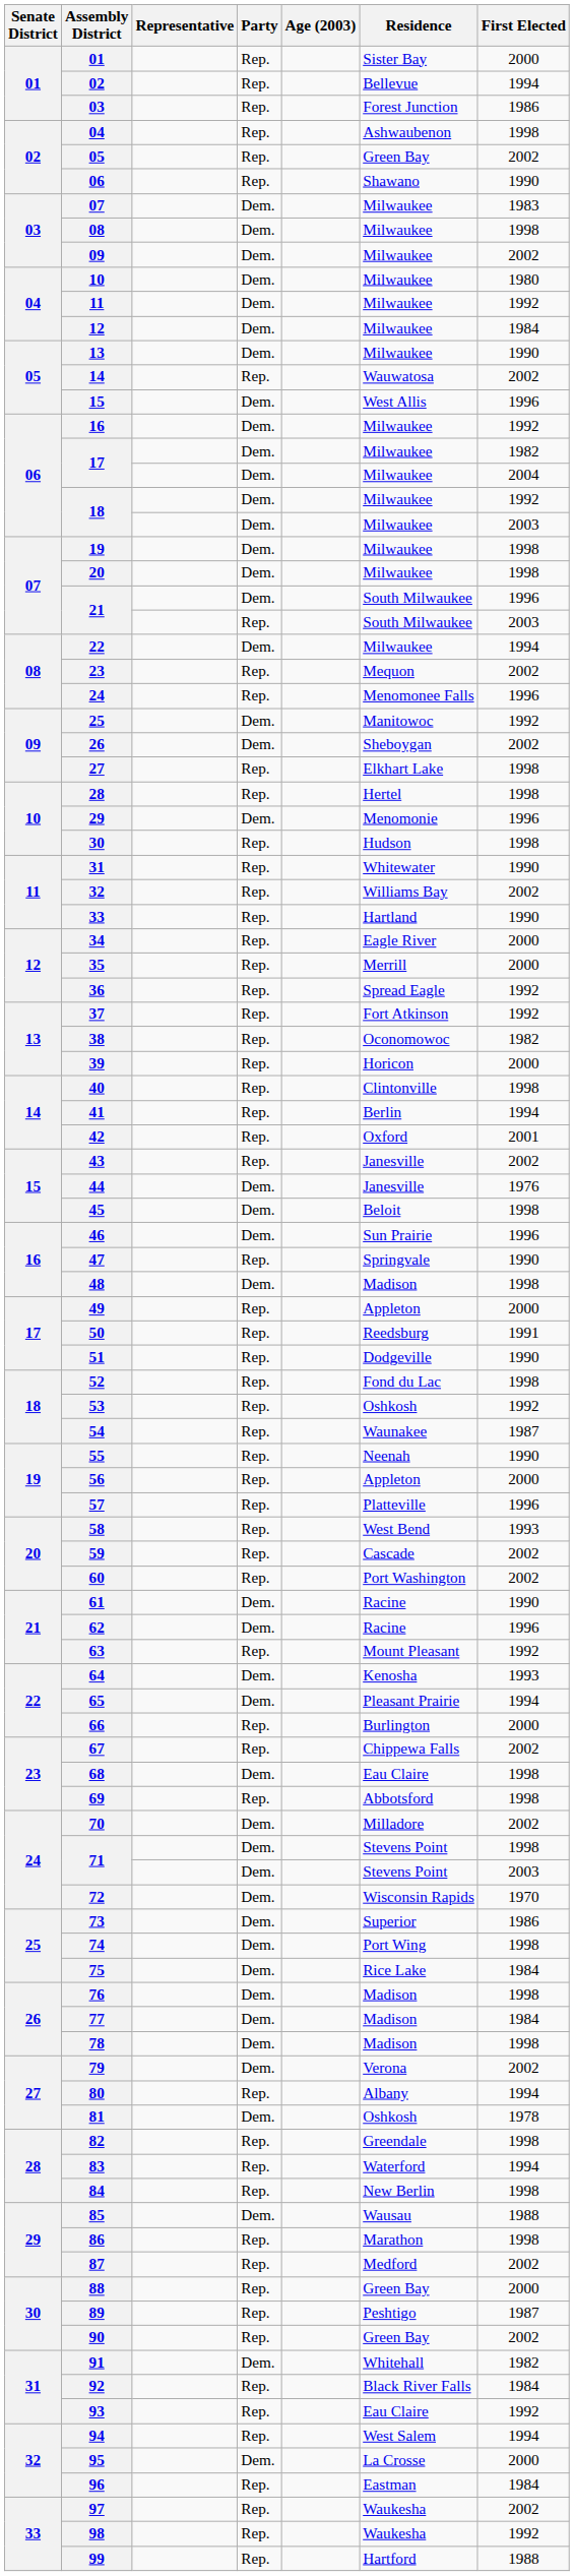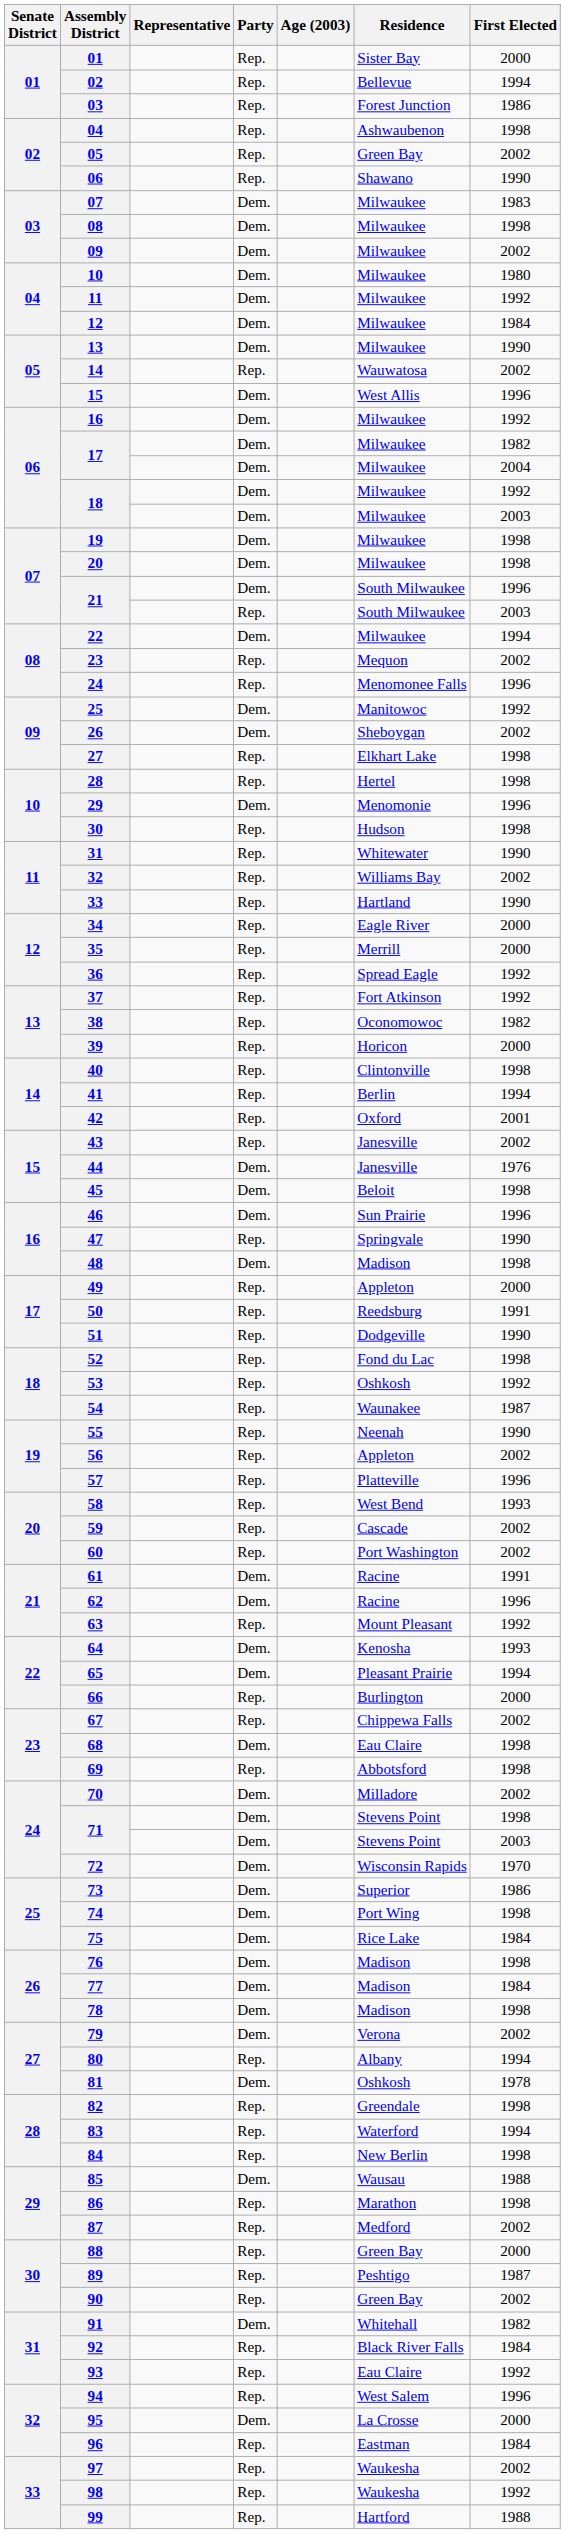 <table class="wikitable sortable">
 <tr>
 <th>Senate<br>District</th>
 <th>Assembly<br>District</th>
 <th>Representative</th>
 <th>Party</th>
 <th>Age (2003)</th>
 <th>Residence</th>
 <th>First Elected</th>
 </tr>
 <tr>
 <th rowspan="3"><a href='#'>01</a></th>
 <th><a href='#'>01</a></th>
 <td></td>
 <td>Rep.</td>
 <td align=center></td>
 <td><a href='#'>Sister Bay</a></td>
 <td align=center>2000</td>
 </tr>
 <tr>
 <th><a href='#'>02</a></th>
 <td></td>
 <td>Rep.</td>
 <td align=center></td>
 <td><a href='#'>Bellevue</a></td>
 <td align=center>1994</td>
 </tr>
 <tr>
 <th><a href='#'>03</a></th>
 <td></td>
 <td>Rep.</td>
 <td align=center></td>
 <td><a href='#'>Forest Junction</a></td>
 <td align=center>1986</td>
 </tr>
 <tr>
 <th rowspan="3"><a href='#'>02</a></th>
 <th><a href='#'>04</a></th>
 <td></td>
 <td>Rep.</td>
 <td align=center></td>
 <td><a href='#'>Ashwaubenon</a></td>
 <td align=center>1998</td>
 </tr>
 <tr>
 <th><a href='#'>05</a></th>
 <td></td>
 <td>Rep.</td>
 <td align=center></td>
 <td><a href='#'>Green Bay</a></td>
 <td align=center>2002</td>
 </tr>
 <tr>
 <th><a href='#'>06</a></th>
 <td></td>
 <td>Rep.</td>
 <td align=center></td>
 <td><a href='#'>Shawano</a></td>
 <td align=center>1990</td>
 </tr>
 <tr>
 <th rowspan="3"><a href='#'>03</a></th>
 <th><a href='#'>07</a></th>
 <td></td>
 <td>Dem.</td>
 <td align=center></td>
 <td><a href='#'>Milwaukee</a></td>
 <td align=center>1983</td>
 </tr>
 <tr>
 <th><a href='#'>08</a></th>
 <td></td>
 <td>Dem.</td>
 <td align=center></td>
 <td><a href='#'>Milwaukee</a></td>
 <td align=center>1998</td>
 </tr>
 <tr>
 <th><a href='#'>09</a></th>
 <td></td>
 <td>Dem.</td>
 <td align=center></td>
 <td><a href='#'>Milwaukee</a></td>
 <td align=center>2002</td>
 </tr>
 <tr>
 <th rowspan="3"><a href='#'>04</a></th>
 <th><a href='#'>10</a></th>
 <td></td>
 <td>Dem.</td>
 <td align=center></td>
 <td><a href='#'>Milwaukee</a></td>
 <td align=center>1980</td>
 </tr>
 <tr>
 <th><a href='#'>11</a></th>
 <td></td>
 <td>Dem.</td>
 <td align=center></td>
 <td><a href='#'>Milwaukee</a></td>
 <td align=center>1992</td>
 </tr>
 <tr>
 <th><a href='#'>12</a></th>
 <td></td>
 <td>Dem.</td>
 <td align=center></td>
 <td><a href='#'>Milwaukee</a></td>
 <td align=center>1984</td>
 </tr>
 <tr>
 <th rowspan="3"><a href='#'>05</a></th>
 <th><a href='#'>13</a></th>
 <td></td>
 <td>Dem.</td>
 <td align=center></td>
 <td><a href='#'>Milwaukee</a></td>
 <td align=center>1990</td>
 </tr>
 <tr>
 <th><a href='#'>14</a></th>
 <td></td>
 <td>Rep.</td>
 <td align=center></td>
 <td><a href='#'>Wauwatosa</a></td>
 <td align=center>2002</td>
 </tr>
 <tr>
 <th><a href='#'>15</a></th>
 <td></td>
 <td>Dem.</td>
 <td align=center></td>
 <td><a href='#'>West Allis</a></td>
 <td align=center>1996</td>
 </tr>
 <tr>
 <th rowspan="5"><a href='#'>06</a></th>
 <th><a href='#'>16</a></th>
 <td></td>
 <td>Dem.</td>
 <td align=center></td>
 <td><a href='#'>Milwaukee</a></td>
 <td align=center>1992</td>
 </tr>
 <tr>
 <th rowspan="2"><a href='#'>17</a></th>
 <td> </td>
 <td>Dem.</td>
 <td align=center></td>
 <td><a href='#'>Milwaukee</a></td>
 <td align=center>1982</td>
 </tr>
 <tr>
 <td> </td>
 <td>Dem.</td>
 <td align=center></td>
 <td><a href='#'>Milwaukee</a></td>
 <td align=center>2004</td>
 </tr>
 <tr>
 <th rowspan="2"><a href='#'>18</a></th>
 <td> </td>
 <td>Dem.</td>
 <td align=center></td>
 <td><a href='#'>Milwaukee</a></td>
 <td align=center>1992</td>
 </tr>
 <tr>
 <td> </td>
 <td>Dem.</td>
 <td align=center></td>
 <td><a href='#'>Milwaukee</a></td>
 <td align=center>2003</td>
 </tr>
 <tr>
 <th rowspan="4"><a href='#'>07</a></th>
 <th><a href='#'>19</a></th>
 <td></td>
 <td>Dem.</td>
 <td align=center></td>
 <td><a href='#'>Milwaukee</a></td>
 <td align=center>1998</td>
 </tr>
 <tr>
 <th><a href='#'>20</a></th>
 <td></td>
 <td>Dem.</td>
 <td align=center></td>
 <td><a href='#'>Milwaukee</a></td>
 <td align=center>1998</td>
 </tr>
 <tr>
 <th rowspan="2"><a href='#'>21</a></th>
 <td> </td>
 <td>Dem.</td>
 <td align=center></td>
 <td><a href='#'>South Milwaukee</a></td>
 <td align=center>1996</td>
 </tr>
 <tr>
 <td> </td>
 <td>Rep.</td>
 <td align=center></td>
 <td><a href='#'>South Milwaukee</a></td>
 <td align=center>2003</td>
 </tr>
 <tr>
 <th rowspan="3"><a href='#'>08</a></th>
 <th><a href='#'>22</a></th>
 <td></td>
 <td>Dem.</td>
 <td align=center></td>
 <td><a href='#'>Milwaukee</a></td>
 <td align=center>1994</td>
 </tr>
 <tr>
 <th><a href='#'>23</a></th>
 <td></td>
 <td>Rep.</td>
 <td align=center></td>
 <td><a href='#'>Mequon</a></td>
 <td align=center>2002</td>
 </tr>
 <tr>
 <th><a href='#'>24</a></th>
 <td></td>
 <td>Rep.</td>
 <td align=center></td>
 <td><a href='#'>Menomonee Falls</a></td>
 <td align=center>1996</td>
 </tr>
 <tr>
 <th rowspan="3"><a href='#'>09</a></th>
 <th><a href='#'>25</a></th>
 <td></td>
 <td>Dem.</td>
 <td align=center></td>
 <td><a href='#'>Manitowoc</a></td>
 <td align=center>1992</td>
 </tr>
 <tr>
 <th><a href='#'>26</a></th>
 <td></td>
 <td>Dem.</td>
 <td align=center></td>
 <td><a href='#'>Sheboygan</a></td>
 <td align=center>2002</td>
 </tr>
 <tr>
 <th><a href='#'>27</a></th>
 <td></td>
 <td>Rep.</td>
 <td align=center></td>
 <td><a href='#'>Elkhart Lake</a></td>
 <td align=center>1998</td>
 </tr>
 <tr>
 <th rowspan="3"><a href='#'>10</a></th>
 <th><a href='#'>28</a></th>
 <td></td>
 <td>Rep.</td>
 <td align=center></td>
 <td><a href='#'>Hertel</a></td>
 <td align=center>1998</td>
 </tr>
 <tr>
 <th><a href='#'>29</a></th>
 <td></td>
 <td>Dem.</td>
 <td align=center></td>
 <td><a href='#'>Menomonie</a></td>
 <td align=center>1996</td>
 </tr>
 <tr>
 <th><a href='#'>30</a></th>
 <td></td>
 <td>Rep.</td>
 <td align=center></td>
 <td><a href='#'>Hudson</a></td>
 <td align=center>1998</td>
 </tr>
 <tr>
 <th rowspan="3"><a href='#'>11</a></th>
 <th><a href='#'>31</a></th>
 <td></td>
 <td>Rep.</td>
 <td align=center></td>
 <td><a href='#'>Whitewater</a></td>
 <td align=center>1990</td>
 </tr>
 <tr>
 <th><a href='#'>32</a></th>
 <td></td>
 <td>Rep.</td>
 <td align=center></td>
 <td><a href='#'>Williams Bay</a></td>
 <td align=center>2002</td>
 </tr>
 <tr>
 <th><a href='#'>33</a></th>
 <td></td>
 <td>Rep.</td>
 <td align=center></td>
 <td><a href='#'>Hartland</a></td>
 <td align=center>1990</td>
 </tr>
 <tr>
 <th rowspan="3"><a href='#'>12</a></th>
 <th><a href='#'>34</a></th>
 <td></td>
 <td>Rep.</td>
 <td align=center></td>
 <td><a href='#'>Eagle River</a></td>
 <td align=center>2000</td>
 </tr>
 <tr>
 <th><a href='#'>35</a></th>
 <td></td>
 <td>Rep.</td>
 <td align=center></td>
 <td><a href='#'>Merrill</a></td>
 <td align=center>2000</td>
 </tr>
 <tr>
 <th><a href='#'>36</a></th>
 <td></td>
 <td>Rep.</td>
 <td align=center></td>
 <td><a href='#'>Spread Eagle</a></td>
 <td align=center>1992</td>
 </tr>
 <tr>
 <th rowspan="3"><a href='#'>13</a></th>
 <th><a href='#'>37</a></th>
 <td></td>
 <td>Rep.</td>
 <td align=center></td>
 <td><a href='#'>Fort Atkinson</a></td>
 <td align=center>1992</td>
 </tr>
 <tr>
 <th><a href='#'>38</a></th>
 <td></td>
 <td>Rep.</td>
 <td align=center></td>
 <td><a href='#'>Oconomowoc</a></td>
 <td align=center>1982</td>
 </tr>
 <tr>
 <th><a href='#'>39</a></th>
 <td></td>
 <td>Rep.</td>
 <td align=center></td>
 <td><a href='#'>Horicon</a></td>
 <td align=center>2000</td>
 </tr>
 <tr>
 <th rowspan="3"><a href='#'>14</a></th>
 <th><a href='#'>40</a></th>
 <td></td>
 <td>Rep.</td>
 <td align=center></td>
 <td><a href='#'>Clintonville</a></td>
 <td align=center>1998</td>
 </tr>
 <tr>
 <th><a href='#'>41</a></th>
 <td></td>
 <td>Rep.</td>
 <td align=center></td>
 <td><a href='#'>Berlin</a></td>
 <td align=center>1994</td>
 </tr>
 <tr>
 <th><a href='#'>42</a></th>
 <td></td>
 <td>Rep.</td>
 <td align=center></td>
 <td><a href='#'>Oxford</a></td>
 <td align=center>2001</td>
 </tr>
 <tr>
 <th rowspan="3"><a href='#'>15</a></th>
 <th><a href='#'>43</a></th>
 <td></td>
 <td>Rep.</td>
 <td align=center></td>
 <td><a href='#'>Janesville</a></td>
 <td align=center>2002</td>
 </tr>
 <tr>
 <th><a href='#'>44</a></th>
 <td></td>
 <td>Dem.</td>
 <td align=center></td>
 <td><a href='#'>Janesville</a></td>
 <td align=center>1976</td>
 </tr>
 <tr>
 <th><a href='#'>45</a></th>
 <td></td>
 <td>Dem.</td>
 <td align=center></td>
 <td><a href='#'>Beloit</a></td>
 <td align=center>1998</td>
 </tr>
 <tr>
 <th rowspan="3"><a href='#'>16</a></th>
 <th><a href='#'>46</a></th>
 <td></td>
 <td>Dem.</td>
 <td align=center></td>
 <td><a href='#'>Sun Prairie</a></td>
 <td align=center>1996</td>
 </tr>
 <tr>
 <th><a href='#'>47</a></th>
 <td></td>
 <td>Rep.</td>
 <td align=center></td>
 <td><a href='#'>Springvale</a></td>
 <td align=center>1990</td>
 </tr>
 <tr>
 <th><a href='#'>48</a></th>
 <td></td>
 <td>Dem.</td>
 <td align=center></td>
 <td><a href='#'>Madison</a></td>
 <td align=center>1998</td>
 </tr>
 <tr>
 <th rowspan="3"><a href='#'>17</a></th>
 <th><a href='#'>49</a></th>
 <td></td>
 <td>Rep.</td>
 <td align=center></td>
 <td><a href='#'>Appleton</a></td>
 <td align=center>2000</td>
 </tr>
 <tr>
 <th><a href='#'>50</a></th>
 <td></td>
 <td>Rep.</td>
 <td align=center></td>
 <td><a href='#'>Reedsburg</a></td>
 <td align=center>1991</td>
 </tr>
 <tr>
 <th><a href='#'>51</a></th>
 <td></td>
 <td>Rep.</td>
 <td align=center></td>
 <td><a href='#'>Dodgeville</a></td>
 <td align=center>1990</td>
 </tr>
 <tr>
 <th rowspan="3"><a href='#'>18</a></th>
 <th><a href='#'>52</a></th>
 <td></td>
 <td>Rep.</td>
 <td align=center></td>
 <td><a href='#'>Fond du Lac</a></td>
 <td align=center>1998</td>
 </tr>
 <tr>
 <th><a href='#'>53</a></th>
 <td></td>
 <td>Rep.</td>
 <td align=center></td>
 <td><a href='#'>Oshkosh</a></td>
 <td align=center>1992</td>
 </tr>
 <tr>
 <th><a href='#'>54</a></th>
 <td></td>
 <td>Rep.</td>
 <td align=center></td>
 <td><a href='#'>Waunakee</a></td>
 <td align=center>1987</td>
 </tr>
 <tr>
 <th rowspan="3"><a href='#'>19</a></th>
 <th><a href='#'>55</a></th>
 <td></td>
 <td>Rep.</td>
 <td align=center></td>
 <td><a href='#'>Neenah</a></td>
 <td align=center>1990</td>
 </tr>
 <tr>
 <th><a href='#'>56</a></th>
 <td></td>
 <td>Rep.</td>
 <td align=center></td>
 <td><a href='#'>Appleton</a></td>
-<td align=center>2000</td>
+<td align=center>2002</td>
 </tr>
 <tr>
 <th><a href='#'>57</a></th>
 <td></td>
 <td>Rep.</td>
 <td align=center></td>
 <td><a href='#'>Platteville</a></td>
 <td align=center>1996</td>
 </tr>
 <tr>
 <th rowspan="3"><a href='#'>20</a></th>
 <th><a href='#'>58</a></th>
 <td></td>
 <td>Rep.</td>
 <td align=center></td>
 <td><a href='#'>West Bend</a></td>
 <td align=center>1993</td>
 </tr>
 <tr>
 <th><a href='#'>59</a></th>
 <td></td>
 <td>Rep.</td>
 <td align=center></td>
 <td><a href='#'>Cascade</a></td>
 <td align=center>2002</td>
 </tr>
 <tr>
 <th><a href='#'>60</a></th>
 <td></td>
 <td>Rep.</td>
 <td align=center></td>
 <td><a href='#'>Port Washington</a></td>
 <td align=center>2002</td>
 </tr>
 <tr>
 <th rowspan="3"><a href='#'>21</a></th>
 <th><a href='#'>61</a></th>
 <td></td>
 <td>Dem.</td>
 <td align=center></td>
 <td><a href='#'>Racine</a></td>
-<td align=center>1990</td>
+<td align=center>1991</td>
 </tr>
 <tr>
 <th><a href='#'>62</a></th>
 <td></td>
 <td>Dem.</td>
 <td align=center></td>
 <td><a href='#'>Racine</a></td>
 <td align=center>1996</td>
 </tr>
 <tr>
 <th><a href='#'>63</a></th>
 <td></td>
 <td>Rep.</td>
 <td align=center></td>
 <td><a href='#'>Mount Pleasant</a></td>
 <td align=center>1992</td>
 </tr>
 <tr>
 <th rowspan="3"><a href='#'>22</a></th>
 <th><a href='#'>64</a></th>
 <td></td>
 <td>Dem.</td>
 <td align=center></td>
 <td><a href='#'>Kenosha</a></td>
 <td align=center>1993</td>
 </tr>
 <tr>
 <th><a href='#'>65</a></th>
 <td></td>
 <td>Dem.</td>
 <td align=center></td>
 <td><a href='#'>Pleasant Prairie</a></td>
 <td align=center>1994</td>
 </tr>
 <tr>
 <th><a href='#'>66</a></th>
 <td></td>
 <td>Rep.</td>
 <td align=center></td>
 <td><a href='#'>Burlington</a></td>
 <td align=center>2000</td>
 </tr>
 <tr>
 <th rowspan="3"><a href='#'>23</a></th>
 <th><a href='#'>67</a></th>
 <td></td>
 <td>Rep.</td>
 <td align=center></td>
 <td><a href='#'>Chippewa Falls</a></td>
 <td align=center>2002</td>
 </tr>
 <tr>
 <th><a href='#'>68</a></th>
 <td></td>
 <td>Dem.</td>
 <td align=center></td>
 <td><a href='#'>Eau Claire</a></td>
 <td align=center>1998</td>
 </tr>
 <tr>
 <th><a href='#'>69</a></th>
 <td></td>
 <td>Rep.</td>
 <td align=center></td>
 <td><a href='#'>Abbotsford</a></td>
 <td align=center>1998</td>
 </tr>
 <tr>
 <th rowspan="4"><a href='#'>24</a></th>
 <th><a href='#'>70</a></th>
 <td></td>
 <td>Dem.</td>
 <td align=center></td>
 <td><a href='#'>Milladore</a></td>
 <td align=center>2002</td>
 </tr>
 <tr>
 <th rowspan="2"><a href='#'>71</a></th>
 <td> </td>
 <td>Dem.</td>
 <td align=center></td>
 <td><a href='#'>Stevens Point</a></td>
 <td align=center>1998</td>
 </tr>
 <tr>
 <td> </td>
 <td>Dem.</td>
 <td align=center></td>
 <td><a href='#'>Stevens Point</a></td>
 <td align=center>2003</td>
 </tr>
 <tr>
 <th><a href='#'>72</a></th>
 <td></td>
 <td>Dem.</td>
 <td align=center></td>
 <td><a href='#'>Wisconsin Rapids</a></td>
 <td align=center>1970</td>
 </tr>
 <tr>
 <th rowspan="3"><a href='#'>25</a></th>
 <th><a href='#'>73</a></th>
 <td></td>
 <td>Dem.</td>
 <td align=center></td>
 <td><a href='#'>Superior</a></td>
 <td align=center>1986</td>
 </tr>
 <tr>
 <th><a href='#'>74</a></th>
 <td></td>
 <td>Dem.</td>
 <td align=center></td>
 <td><a href='#'>Port Wing</a></td>
 <td align=center>1998</td>
 </tr>
 <tr>
 <th><a href='#'>75</a></th>
 <td></td>
 <td>Dem.</td>
 <td align=center></td>
 <td><a href='#'>Rice Lake</a></td>
 <td align=center>1984</td>
 </tr>
 <tr>
 <th rowspan="3"><a href='#'>26</a></th>
 <th><a href='#'>76</a></th>
 <td></td>
 <td>Dem.</td>
 <td align=center></td>
 <td><a href='#'>Madison</a></td>
 <td align=center>1998</td>
 </tr>
 <tr>
 <th><a href='#'>77</a></th>
 <td></td>
 <td>Dem.</td>
 <td align=center></td>
 <td><a href='#'>Madison</a></td>
 <td align=center>1984</td>
 </tr>
 <tr>
 <th><a href='#'>78</a></th>
 <td></td>
 <td>Dem.</td>
 <td align=center></td>
 <td><a href='#'>Madison</a></td>
 <td align=center>1998</td>
 </tr>
 <tr>
 <th rowspan="3"><a href='#'>27</a></th>
 <th><a href='#'>79</a></th>
 <td></td>
 <td>Dem.</td>
 <td align=center></td>
 <td><a href='#'>Verona</a></td>
 <td align=center>2002</td>
 </tr>
 <tr>
 <th><a href='#'>80</a></th>
 <td></td>
 <td>Rep.</td>
 <td align=center></td>
 <td><a href='#'>Albany</a></td>
 <td align=center>1994</td>
 </tr>
 <tr>
 <th><a href='#'>81</a></th>
 <td></td>
 <td>Dem.</td>
 <td align=center></td>
 <td><a href='#'>Oshkosh</a></td>
 <td align=center>1978</td>
 </tr>
 <tr>
 <th rowspan="3"><a href='#'>28</a></th>
 <th><a href='#'>82</a></th>
 <td></td>
 <td>Rep.</td>
 <td align=center></td>
 <td><a href='#'>Greendale</a></td>
 <td align=center>1998</td>
 </tr>
 <tr>
 <th><a href='#'>83</a></th>
 <td></td>
 <td>Rep.</td>
 <td align=center></td>
 <td><a href='#'>Waterford</a></td>
 <td align=center>1994</td>
 </tr>
 <tr>
 <th><a href='#'>84</a></th>
 <td></td>
 <td>Rep.</td>
 <td align=center></td>
 <td><a href='#'>New Berlin</a></td>
 <td align=center>1998</td>
 </tr>
 <tr>
 <th rowspan="3"><a href='#'>29</a></th>
 <th><a href='#'>85</a></th>
 <td></td>
 <td>Dem.</td>
 <td align=center></td>
 <td><a href='#'>Wausau</a></td>
 <td align=center>1988</td>
 </tr>
 <tr>
 <th><a href='#'>86</a></th>
 <td></td>
 <td>Rep.</td>
 <td align=center></td>
 <td><a href='#'>Marathon</a></td>
 <td align=center>1998</td>
 </tr>
 <tr>
 <th><a href='#'>87</a></th>
 <td></td>
 <td>Rep.</td>
 <td align=center></td>
 <td><a href='#'>Medford</a></td>
 <td align=center>2002</td>
 </tr>
 <tr>
 <th rowspan="3"><a href='#'>30</a></th>
 <th><a href='#'>88</a></th>
 <td></td>
 <td>Rep.</td>
 <td align=center></td>
 <td><a href='#'>Green Bay</a></td>
 <td align=center>2000</td>
 </tr>
 <tr>
 <th><a href='#'>89</a></th>
 <td></td>
 <td>Rep.</td>
 <td align=center></td>
 <td><a href='#'>Peshtigo</a></td>
 <td align=center>1987</td>
 </tr>
 <tr>
 <th><a href='#'>90</a></th>
 <td></td>
 <td>Rep.</td>
 <td align=center></td>
 <td><a href='#'>Green Bay</a></td>
 <td align=center>2002</td>
 </tr>
 <tr>
 <th rowspan="3"><a href='#'>31</a></th>
 <th><a href='#'>91</a></th>
 <td></td>
 <td>Dem.</td>
 <td align=center></td>
 <td><a href='#'>Whitehall</a></td>
 <td align=center>1982</td>
 </tr>
 <tr>
 <th><a href='#'>92</a></th>
 <td></td>
 <td>Rep.</td>
 <td align=center></td>
 <td><a href='#'>Black River Falls</a></td>
 <td align=center>1984</td>
 </tr>
 <tr>
 <th><a href='#'>93</a></th>
 <td></td>
 <td>Rep.</td>
 <td align=center></td>
 <td><a href='#'>Eau Claire</a></td>
 <td align=center>1992</td>
 </tr>
 <tr>
 <th rowspan="3"><a href='#'>32</a></th>
 <th><a href='#'>94</a></th>
 <td></td>
 <td>Rep.</td>
 <td align=center></td>
 <td><a href='#'>West Salem</a></td>
-<td align=center>1994</td>
+<td align=center>1996</td>
 </tr>
 <tr>
 <th><a href='#'>95</a></th>
 <td></td>
 <td>Dem.</td>
 <td align=center></td>
 <td><a href='#'>La Crosse</a></td>
 <td align=center>2000</td>
 </tr>
 <tr>
 <th><a href='#'>96</a></th>
 <td></td>
 <td>Rep.</td>
 <td align=center></td>
 <td><a href='#'>Eastman</a></td>
 <td align=center>1984</td>
 </tr>
 <tr>
 <th rowspan="3"><a href='#'>33</a></th>
 <th><a href='#'>97</a></th>
 <td></td>
 <td>Rep.</td>
 <td align=center></td>
 <td><a href='#'>Waukesha</a></td>
 <td align=center>2002</td>
 </tr>
 <tr>
 <th><a href='#'>98</a></th>
 <td></td>
 <td>Rep.</td>
 <td align=center></td>
 <td><a href='#'>Waukesha</a></td>
 <td align=center>1992</td>
 </tr>
 <tr>
 <th><a href='#'>99</a></th>
 <td></td>
 <td>Rep.</td>
 <td align=center></td>
 <td><a href='#'>Hartford</a></td>
 <td align=center>1988</td>
 </tr>
 </table>
